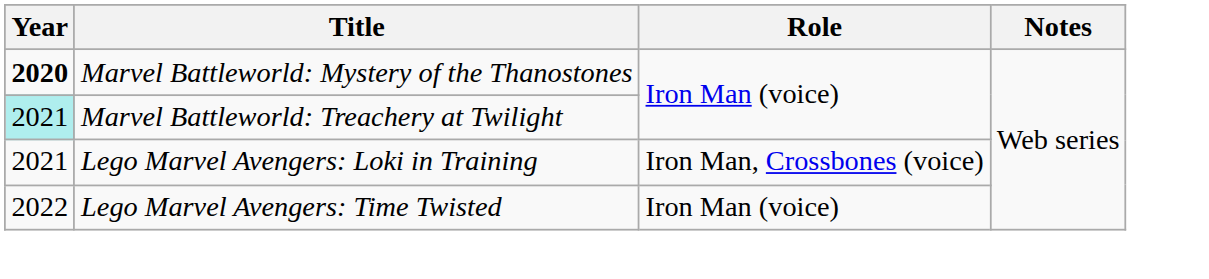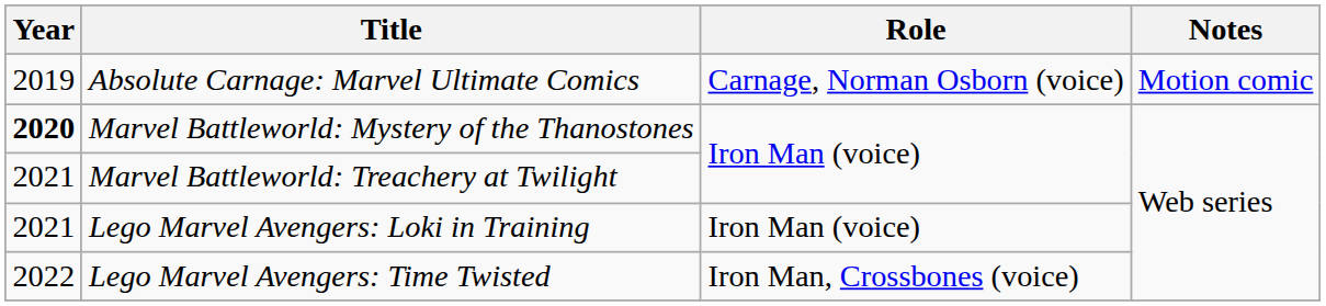 <table class="wikitable sortable">
 <tr>
 <th>Year</th>
 <th>Title</th>
 <th>Role</th>
 <th>Notes</th>
 </tr>
 <tr>
+<td>2019</td>
+<td><em>Absolute Carnage: Marvel Ultimate Comics</em></td>
+<td><a href='#'>Carnage</a>, <a href='#'>Norman Osborn</a> (voice)</td>
+<td><a href='#'>Motion comic</a></td>
+</tr>
+<tr>
 <td><strong>2020</strong></td>
 <td><em>Marvel Battleworld: Mystery of the Thanostones</em></td>
 <td rowspan="2"><a href='#'>Iron Man</a> (voice)</td>
 <td rowspan="4">Web series</td>
 </tr>
 <tr>
-<td style="background: paleturquoise;">2021</td>
+<td>2021</td>
 <td><em>Marvel Battleworld: Treachery at Twilight</em></td>
 </tr>
 <tr>
 <td>2021</td>
 <td><em>Lego Marvel Avengers: Loki in Training</em></td>
-<td>Iron Man, <a href='#'>Crossbones</a> (voice)</td>
+<td>Iron Man (voice)</td>
 </tr>
 <tr>
 <td>2022</td>
 <td><em>Lego Marvel Avengers: Time Twisted</em></td>
-<td>Iron Man (voice)</td>
+<td>Iron Man, <a href='#'>Crossbones</a> (voice)</td>
 </tr>
 </table>
